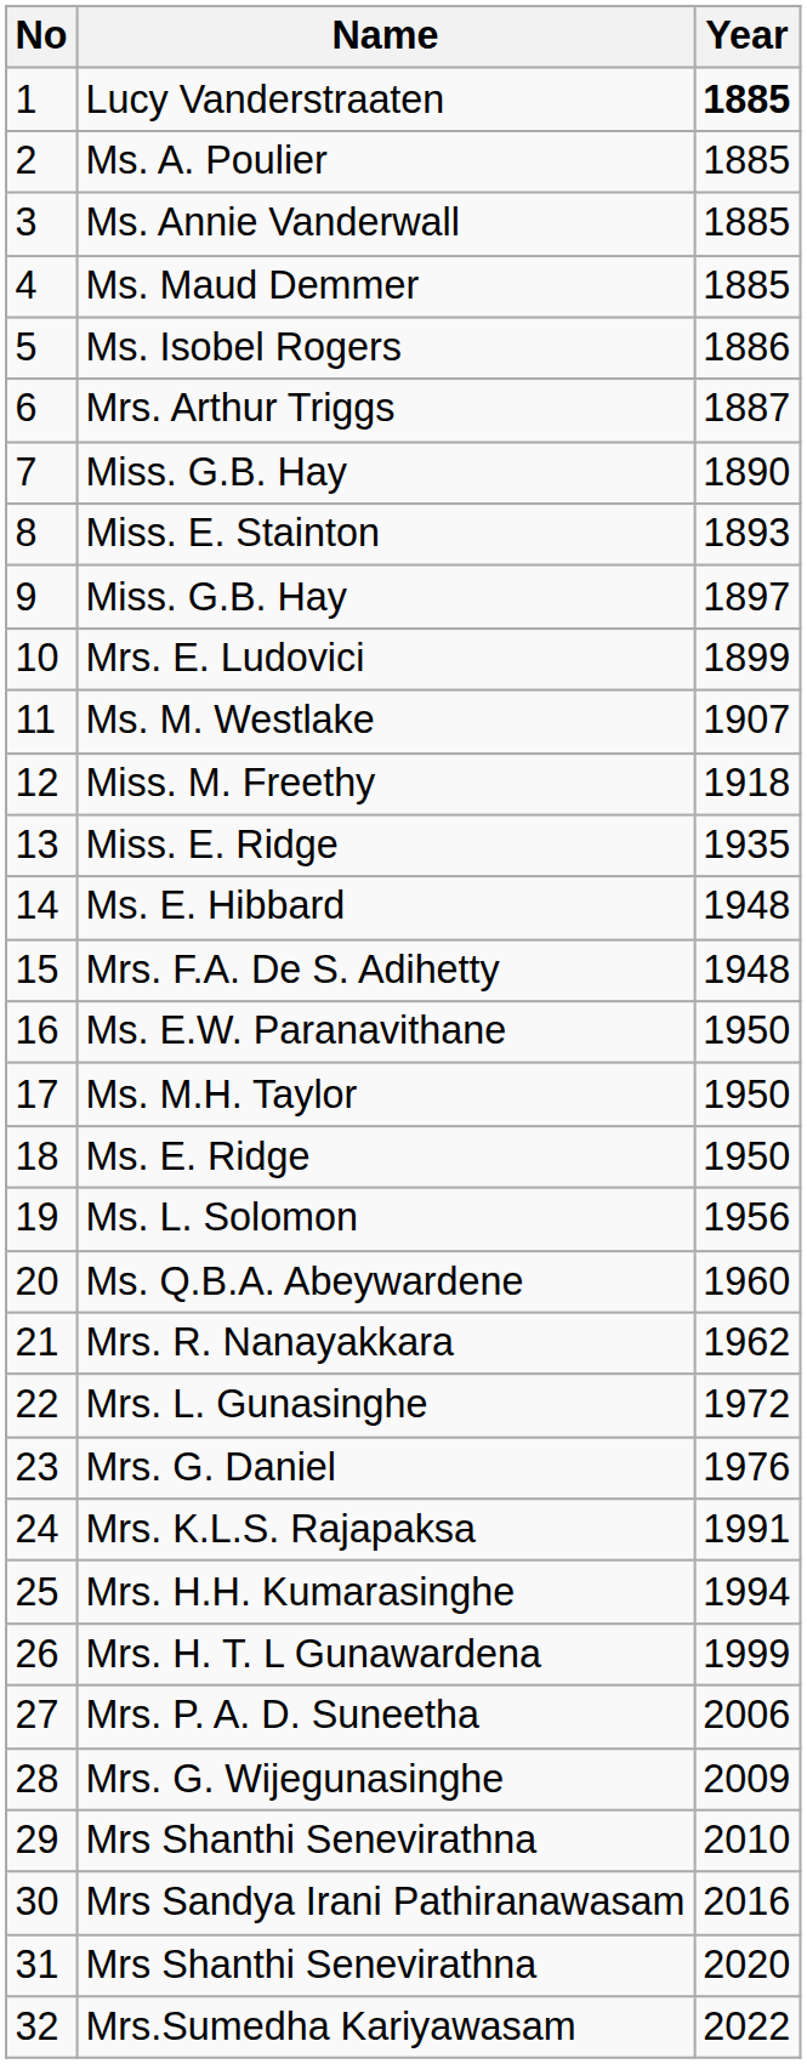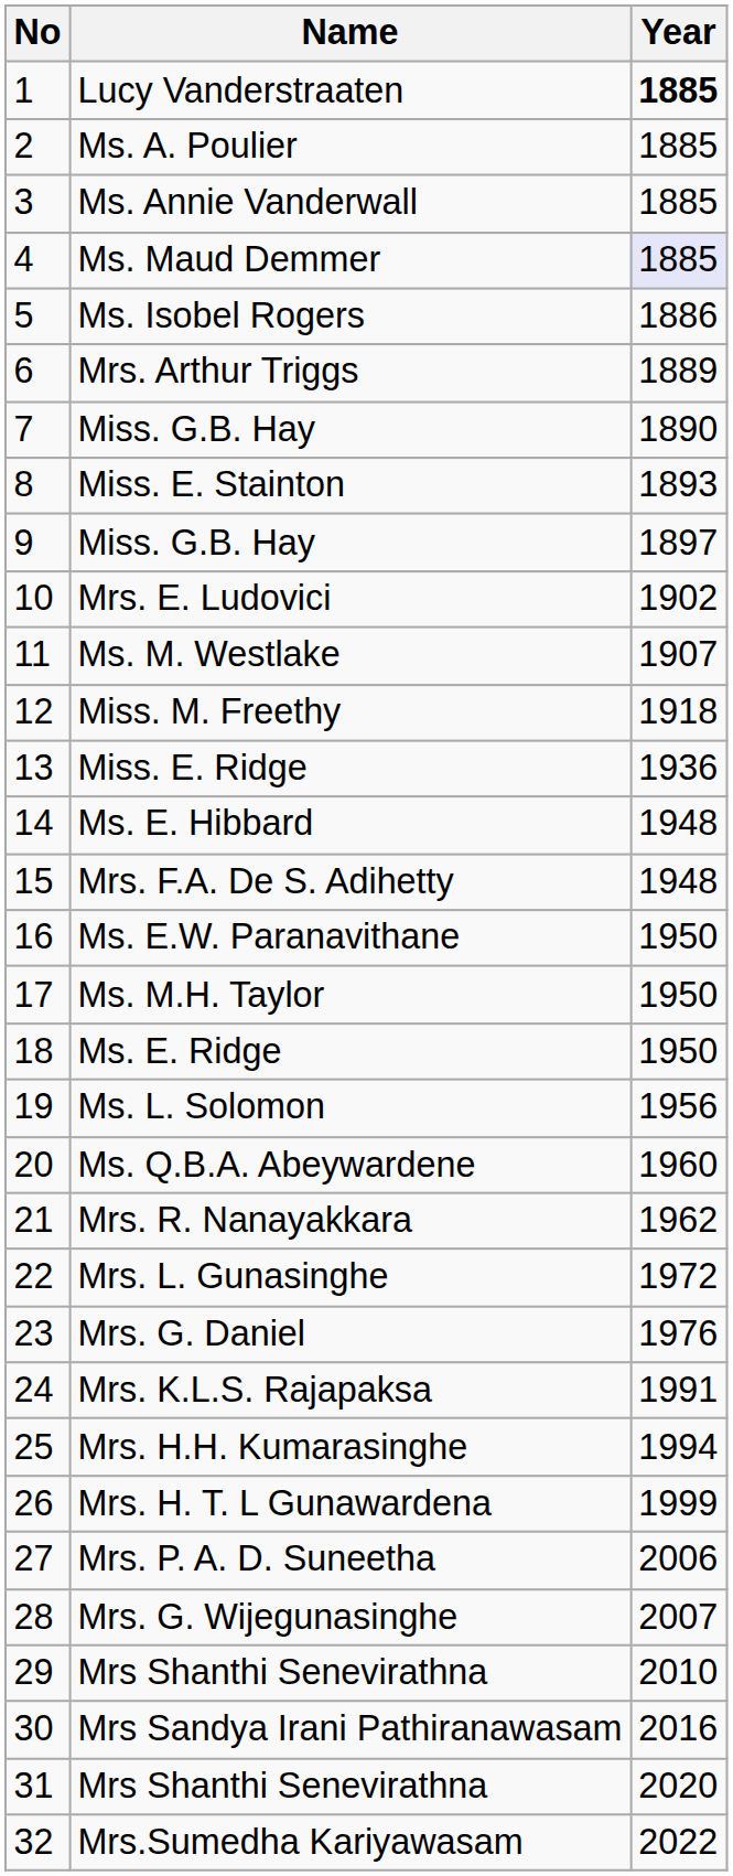 <table class="wikitable">
 <tr>
 <th>No</th>
 <th>Name</th>
 <th>Year</th>
 </tr>
 <tr>
 <td>1</td>
 <td>Lucy Vanderstraaten</td>
 <td><strong>1885</strong></td>
 </tr>
 <tr>
 <td>2</td>
 <td>Ms. A. Poulier</td>
 <td>1885</td>
 </tr>
 <tr>
 <td>3</td>
 <td>Ms. Annie Vanderwall</td>
 <td>1885</td>
 </tr>
 <tr>
 <td>4</td>
 <td>Ms. Maud Demmer</td>
-<td>1885</td>
+<td style="background: lavender;">1885</td>
 </tr>
 <tr>
 <td>5</td>
 <td>Ms. Isobel Rogers</td>
 <td>1886</td>
 </tr>
 <tr>
 <td>6</td>
 <td>Mrs. Arthur Triggs</td>
-<td>1887</td>
+<td>1889</td>
 </tr>
 <tr>
 <td>7</td>
 <td>Miss. G.B. Hay</td>
 <td>1890</td>
 </tr>
 <tr>
 <td>8</td>
 <td>Miss. E. Stainton</td>
 <td>1893</td>
 </tr>
 <tr>
 <td>9</td>
 <td>Miss. G.B. Hay</td>
 <td>1897</td>
 </tr>
 <tr>
 <td>10</td>
 <td>Mrs. E. Ludovici</td>
-<td>1899</td>
+<td>1902</td>
 </tr>
 <tr>
 <td>11</td>
 <td>Ms. M. Westlake</td>
 <td>1907</td>
 </tr>
 <tr>
 <td>12</td>
 <td>Miss. M. Freethy</td>
 <td>1918</td>
 </tr>
 <tr>
 <td>13</td>
 <td>Miss. E. Ridge</td>
-<td>1935</td>
+<td>1936</td>
 </tr>
 <tr>
 <td>14</td>
 <td>Ms. E. Hibbard</td>
 <td>1948</td>
 </tr>
 <tr>
 <td>15</td>
 <td>Mrs. F.A. De S. Adihetty</td>
 <td>1948</td>
 </tr>
 <tr>
 <td>16</td>
 <td>Ms. E.W. Paranavithane</td>
 <td>1950</td>
 </tr>
 <tr>
 <td>17</td>
 <td>Ms. M.H. Taylor</td>
 <td>1950</td>
 </tr>
 <tr>
 <td>18</td>
 <td>Ms. E. Ridge</td>
 <td>1950</td>
 </tr>
 <tr>
 <td>19</td>
 <td>Ms. L. Solomon</td>
 <td>1956</td>
 </tr>
 <tr>
 <td>20</td>
 <td>Ms. Q.B.A. Abeywardene</td>
 <td>1960</td>
 </tr>
 <tr>
 <td>21</td>
 <td>Mrs. R. Nanayakkara</td>
 <td>1962</td>
 </tr>
 <tr>
 <td>22</td>
 <td>Mrs. L. Gunasinghe</td>
 <td>1972</td>
 </tr>
 <tr>
 <td>23</td>
 <td>Mrs. G. Daniel</td>
 <td>1976</td>
 </tr>
 <tr>
 <td>24</td>
 <td>Mrs. K.L.S. Rajapaksa</td>
 <td>1991</td>
 </tr>
 <tr>
 <td>25</td>
 <td>Mrs. H.H. Kumarasinghe</td>
 <td>1994</td>
 </tr>
 <tr>
 <td>26</td>
 <td>Mrs. H. T. L Gunawardena</td>
 <td>1999</td>
 </tr>
 <tr>
 <td>27</td>
 <td>Mrs. P. A. D. Suneetha</td>
 <td>2006</td>
 </tr>
 <tr>
 <td>28</td>
 <td>Mrs. G. Wijegunasinghe</td>
-<td>2009</td>
+<td>2007</td>
 </tr>
 <tr>
 <td>29</td>
 <td>Mrs Shanthi Senevirathna</td>
 <td>2010</td>
 </tr>
 <tr>
 <td>30</td>
 <td>Mrs Sandya Irani Pathiranawasam</td>
 <td>2016</td>
 </tr>
 <tr>
 <td>31</td>
 <td>Mrs Shanthi Senevirathna</td>
 <td>2020</td>
 </tr>
 <tr>
 <td>32</td>
 <td>Mrs.Sumedha Kariyawasam</td>
 <td>2022</td>
 </tr>
 </table>
